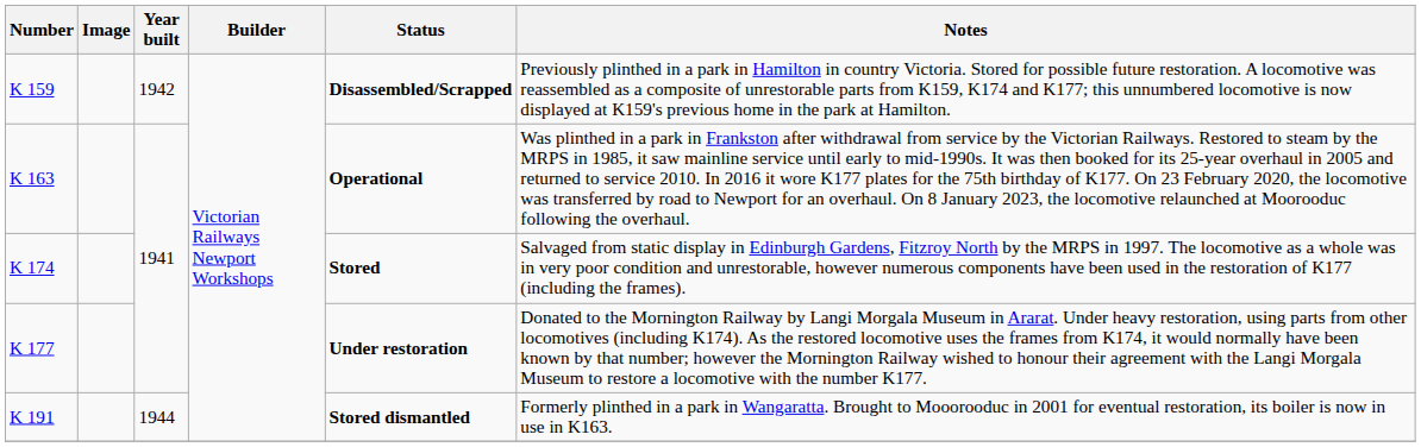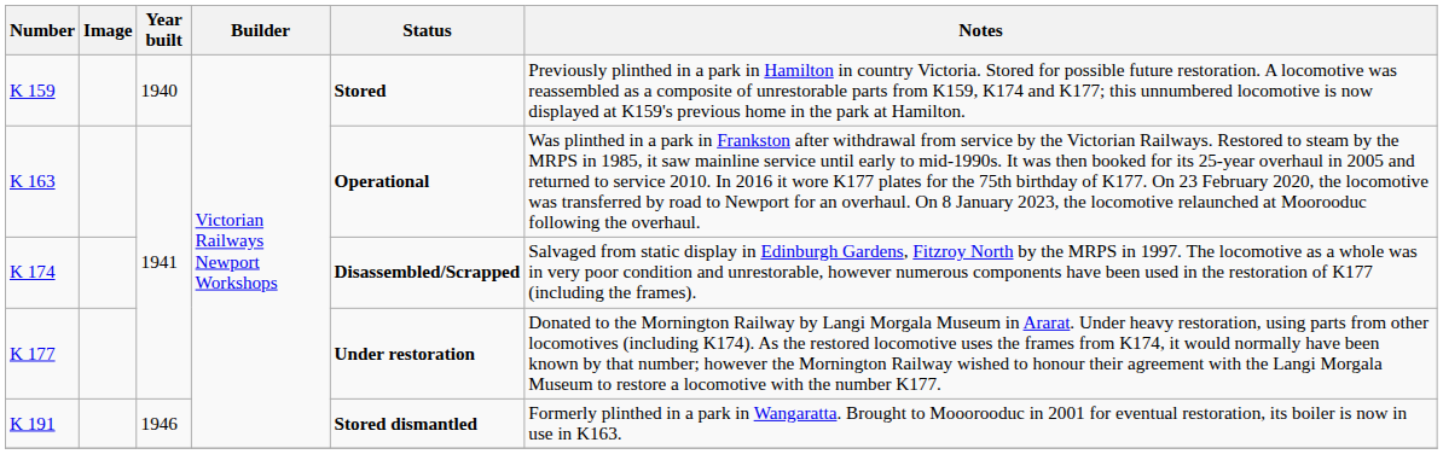 <table class="wikitable">
 <tr>
 <th>Number</th>
 <th>Image</th>
 <th>Year built</th>
 <th>Builder</th>
 <th>Status</th>
 <th>Notes</th>
 </tr>
 <tr>
 <td><a href='#'>K 159</a></td>
 <td></td>
-<td>1942</td>
+<td>1940</td>
 <td rowspan="5"><a href='#'>Victorian Railways</a> <a href='#'>Newport Workshops</a></td>
-<td><strong>Disassembled/Scrapped</strong></td>
+<td><strong>Stored</strong></td>
 <td>Previously plinthed in a park in <a href='#'>Hamilton</a> in country Victoria.  Stored for possible future restoration.  A locomotive was reassembled as a composite of unrestorable parts from K159, K174 and K177; this unnumbered locomotive is now displayed at K159's previous home in the park at Hamilton.</td>
 </tr>
 <tr>
 <td><a href='#'>K 163</a></td>
 <td></td>
 <td rowspan="3">1941</td>
 <td><strong>Operational</strong></td>
 <td>Was plinthed in a park in <a href='#'>Frankston</a> after withdrawal from service by the Victorian Railways.  Restored to steam by the MRPS in 1985, it saw mainline service until early to mid‑1990s. It was then booked for its 25-year overhaul in 2005 and returned to service 2010. In 2016 it wore K177 plates for the 75th birthday of K177. On 23 February 2020, the locomotive was transferred by road to Newport for an overhaul. On 8 January 2023, the locomotive relaunched at Moorooduc following the overhaul.</td>
 </tr>
 <tr>
 <td><a href='#'>K 174</a></td>
 <td></td>
-<td><strong>Stored</strong></td>
+<td><strong>Disassembled/Scrapped</strong></td>
 <td>Salvaged from static display in <a href='#'>Edinburgh Gardens</a>, <a href='#'>Fitzroy North</a> by the MRPS in 1997. The locomotive as a whole was in very poor condition and unrestorable, however numerous components have been used in the restoration of K177 (including the frames).</td>
 </tr>
 <tr>
 <td><a href='#'>K 177</a></td>
 <td></td>
 <td><strong>Under restoration</strong></td>
 <td>Donated to the Mornington Railway by Langi Morgala Museum in <a href='#'>Ararat</a>. Under heavy restoration, using parts from other locomotives (including K174). As the restored locomotive uses the frames from K174, it would normally have been known by that number; however the Mornington Railway wished to honour their agreement with the Langi Morgala Museum to restore a locomotive with the number K177.</td>
 </tr>
 <tr>
 <td><a href='#'>K 191</a></td>
 <td></td>
-<td>1944</td>
+<td>1946</td>
 <td><strong>Stored dismantled</strong></td>
 <td>Formerly plinthed in a park in <a href='#'>Wangaratta</a>.  Brought to Mooorooduc in 2001 for eventual restoration, its boiler is now in use in K163.</td>
 </tr>
 <tr>
 </tr>
 </table>
